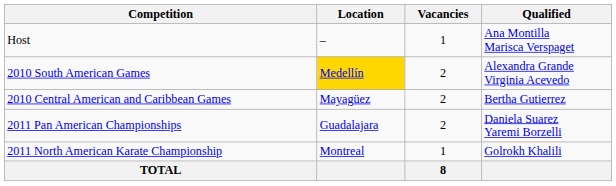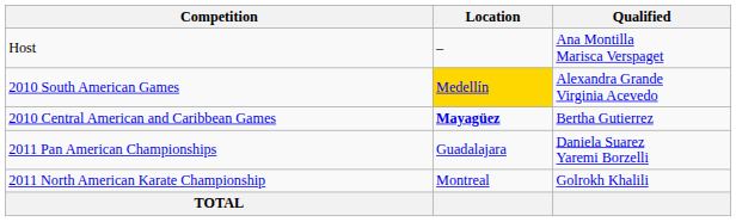 <table class = "wikitable" width=800>
 <tr>
 <th>Competition</th>
 <th>Location</th>
-<th>Vacancies</th>
 <th>Qualified</th>
 </tr>
 <tr>
 <td>Host</td>
 <td>–</td>
-<td align="center">1</td>
 <td> <a href='#'>Ana Montilla</a> <br> <a href='#'>Marisca Verspaget</a></td>
 </tr>
 <tr>
 <td><a href='#'>2010 South American Games</a></td>
 <td style="background: gold;"> <a href='#'>Medellín</a></td>
-<td align="center">2</td>
 <td> <a href='#'>Alexandra Grande</a> <br> <a href='#'>Virginia Acevedo</a></td>
 </tr>
 <tr>
 <td><a href='#'>2010 Central American and Caribbean Games</a></td>
-<td> <a href='#'>Mayagüez</a></td>
-<td align="center">2</td>
+<td><strong> <a href='#'>Mayagüez</a></strong></td>
 <td> <a href='#'>Bertha Gutierrez</a></td>
 </tr>
 <tr>
 <td><a href='#'>2011 Pan American Championships</a> </td>
 <td> <a href='#'>Guadalajara</a></td>
-<td align="center">2</td>
 <td> <a href='#'>Daniela Suarez</a> <br>  <a href='#'>Yaremi Borzelli</a></td>
 </tr>
 <tr>
 <td><a href='#'>2011 North American Karate Championship</a> </td>
 <td> <a href='#'>Montreal</a></td>
-<td align="center">1</td>
 <td> <a href='#'>Golrokh Khalili</a></td>
 </tr>
 <tr>
 <th>TOTAL</th>
 <th></th>
-<th>8</th>
 <th></th>
 </tr>
 </table>
